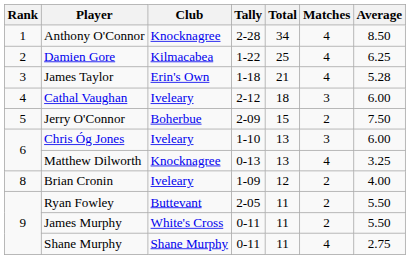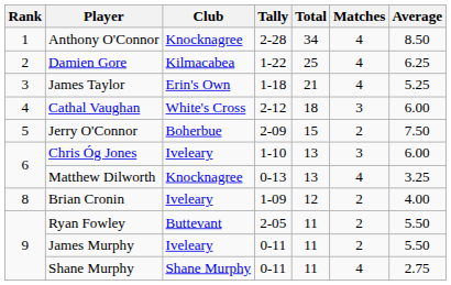 <table class="wikitable">
 <tr>
 <th>Rank</th>
 <th>Player</th>
 <th>Club</th>
 <th>Tally</th>
 <th>Total</th>
 <th>Matches</th>
 <th>Average</th>
 </tr>
 <tr>
 <td rowspan="1" style="text-align:center;">1</td>
 <td>Anthony O'Connor</td>
 <td><a href='#'>Knocknagree</a></td>
 <td align=center>2-28</td>
 <td align=center>34</td>
 <td align=center>4</td>
 <td align=center>8.50</td>
 </tr>
 <tr>
 <td rowspan="1" style="text-align:center;">2</td>
 <td><a href='#'>Damien Gore</a></td>
 <td><a href='#'>Kilmacabea</a></td>
 <td align=center>1-22</td>
 <td align=center>25</td>
 <td align=center>4</td>
 <td align=center>6.25</td>
 </tr>
 <tr>
 <td rowspan="1" style="text-align:center;">3</td>
 <td>James Taylor</td>
 <td><a href='#'>Erin's Own</a></td>
 <td align=center>1-18</td>
 <td align=center>21</td>
 <td align=center>4</td>
-<td align=center>5.28</td>
+<td align=center>5.25</td>
 </tr>
 <tr>
 <td rowspan="1" style="text-align:center;">4</td>
 <td><a href='#'>Cathal Vaughan</a></td>
-<td><a href='#'>Iveleary</a></td>
+<td><a href='#'>White's Cross</a></td>
 <td align=center>2-12</td>
 <td align=center>18</td>
 <td align=center>3</td>
 <td align=center>6.00</td>
 </tr>
 <tr>
 <td rowspan="1" style="text-align:center;">5</td>
 <td>Jerry O'Connor</td>
 <td><a href='#'>Boherbue</a></td>
 <td align=center>2-09</td>
 <td align=center>15</td>
 <td align=center>2</td>
 <td align=center>7.50</td>
 </tr>
 <tr>
 <td rowspan="2" style="text-align:center;">6</td>
 <td><a href='#'>Chris Óg Jones</a></td>
 <td><a href='#'>Iveleary</a></td>
 <td align=center>1-10</td>
 <td align=center>13</td>
 <td align=center>3</td>
 <td align=center>6.00</td>
 </tr>
 <tr>
 <td>Matthew Dilworth</td>
 <td><a href='#'>Knocknagree</a></td>
 <td align=center>0-13</td>
 <td align=center>13</td>
 <td align=center>4</td>
 <td align=center>3.25</td>
 </tr>
 <tr>
 <td rowspan="1" style="text-align:center;">8</td>
 <td>Brian Cronin</td>
 <td><a href='#'>Iveleary</a></td>
 <td align=center>1-09</td>
 <td align=center>12</td>
 <td align=center>2</td>
 <td align=center>4.00</td>
 </tr>
 <tr>
 <td rowspan="3" style="text-align:center;">9</td>
 <td>Ryan Fowley</td>
 <td><a href='#'>Buttevant</a></td>
 <td align=center>2-05</td>
 <td align=center>11</td>
 <td align=center>2</td>
 <td align=center>5.50</td>
 </tr>
 <tr>
 <td>James Murphy</td>
-<td><a href='#'>White's Cross</a></td>
+<td><a href='#'>Iveleary</a></td>
 <td align=center>0-11</td>
 <td align=center>11</td>
 <td align=center>2</td>
 <td align=center>5.50</td>
 </tr>
 <tr>
 <td>Shane Murphy</td>
 <td><a href='#'>Shane Murphy</a></td>
 <td align=center>0-11</td>
 <td align=center>11</td>
 <td align=center>4</td>
 <td align=center>2.75</td>
 </tr>
 </table>
